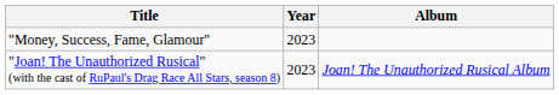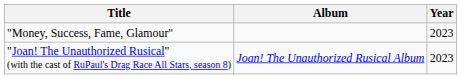 <table class="wikitable plainrowheaders sortable">
 <tr>
 <th>Title</th>
+<th>Album</th>
 <th>Year</th>
-<th>Album</th>
 </tr>
 <tr>
 <td>"Money, Success, Fame, Glamour" </td>
+<td></td>
 <td>2023</td>
-<td></td>
 </tr>
 <tr>
 <td>"<a href='#'>Joan! The Unauthorized Rusical</a>"<br><small>(with the cast of <a href='#'>RuPaul's Drag Race All Stars, season 8</a>)</small></td>
+<td><em><a href='#'>Joan! The Unauthorized Rusical Album</a></em></td>
 <td>2023</td>
-<td><em><a href='#'>Joan! The Unauthorized Rusical Album</a></em></td>
 </tr>
 </table>
